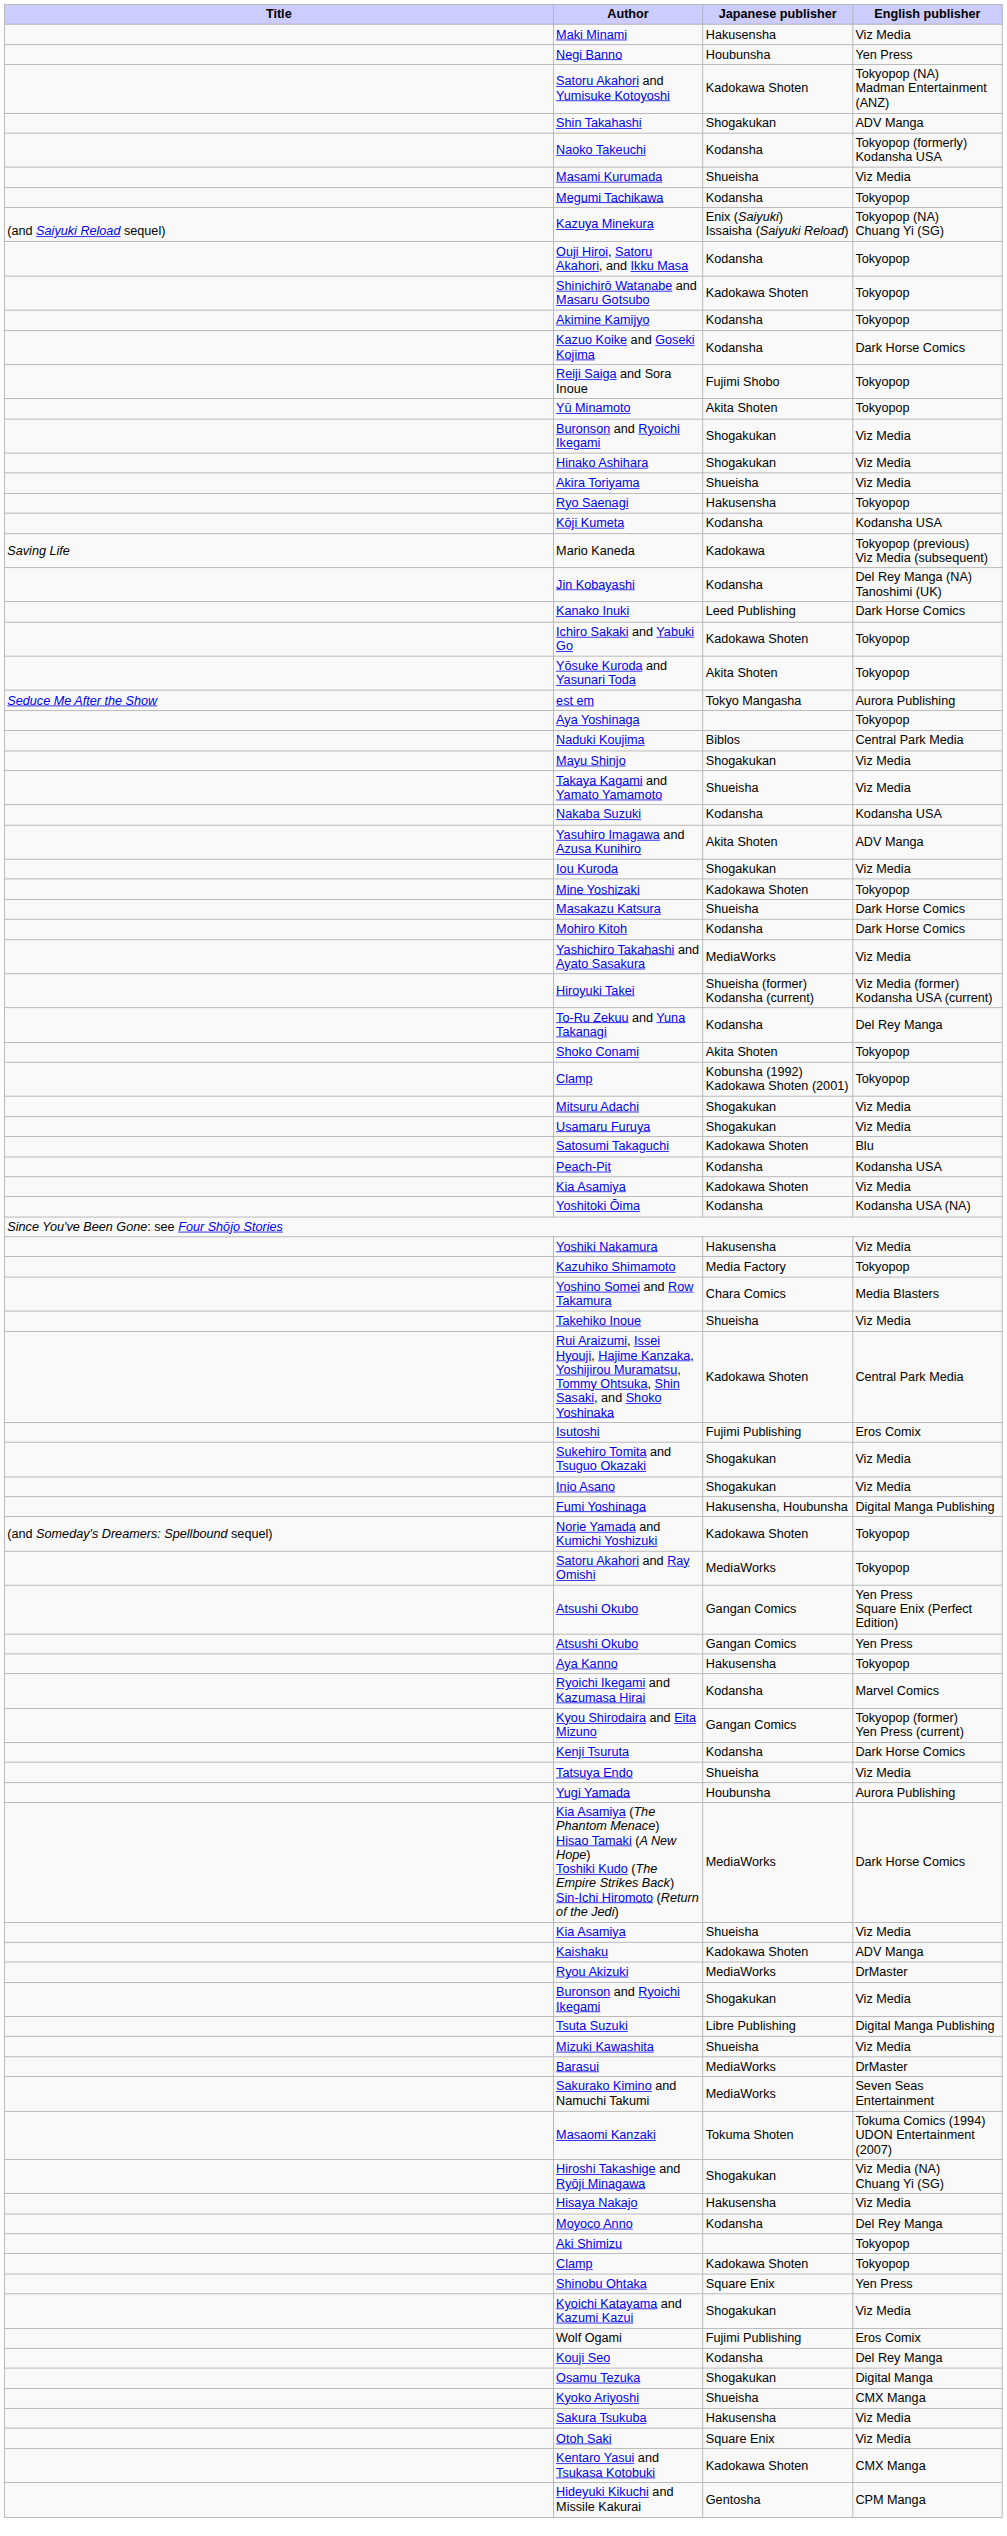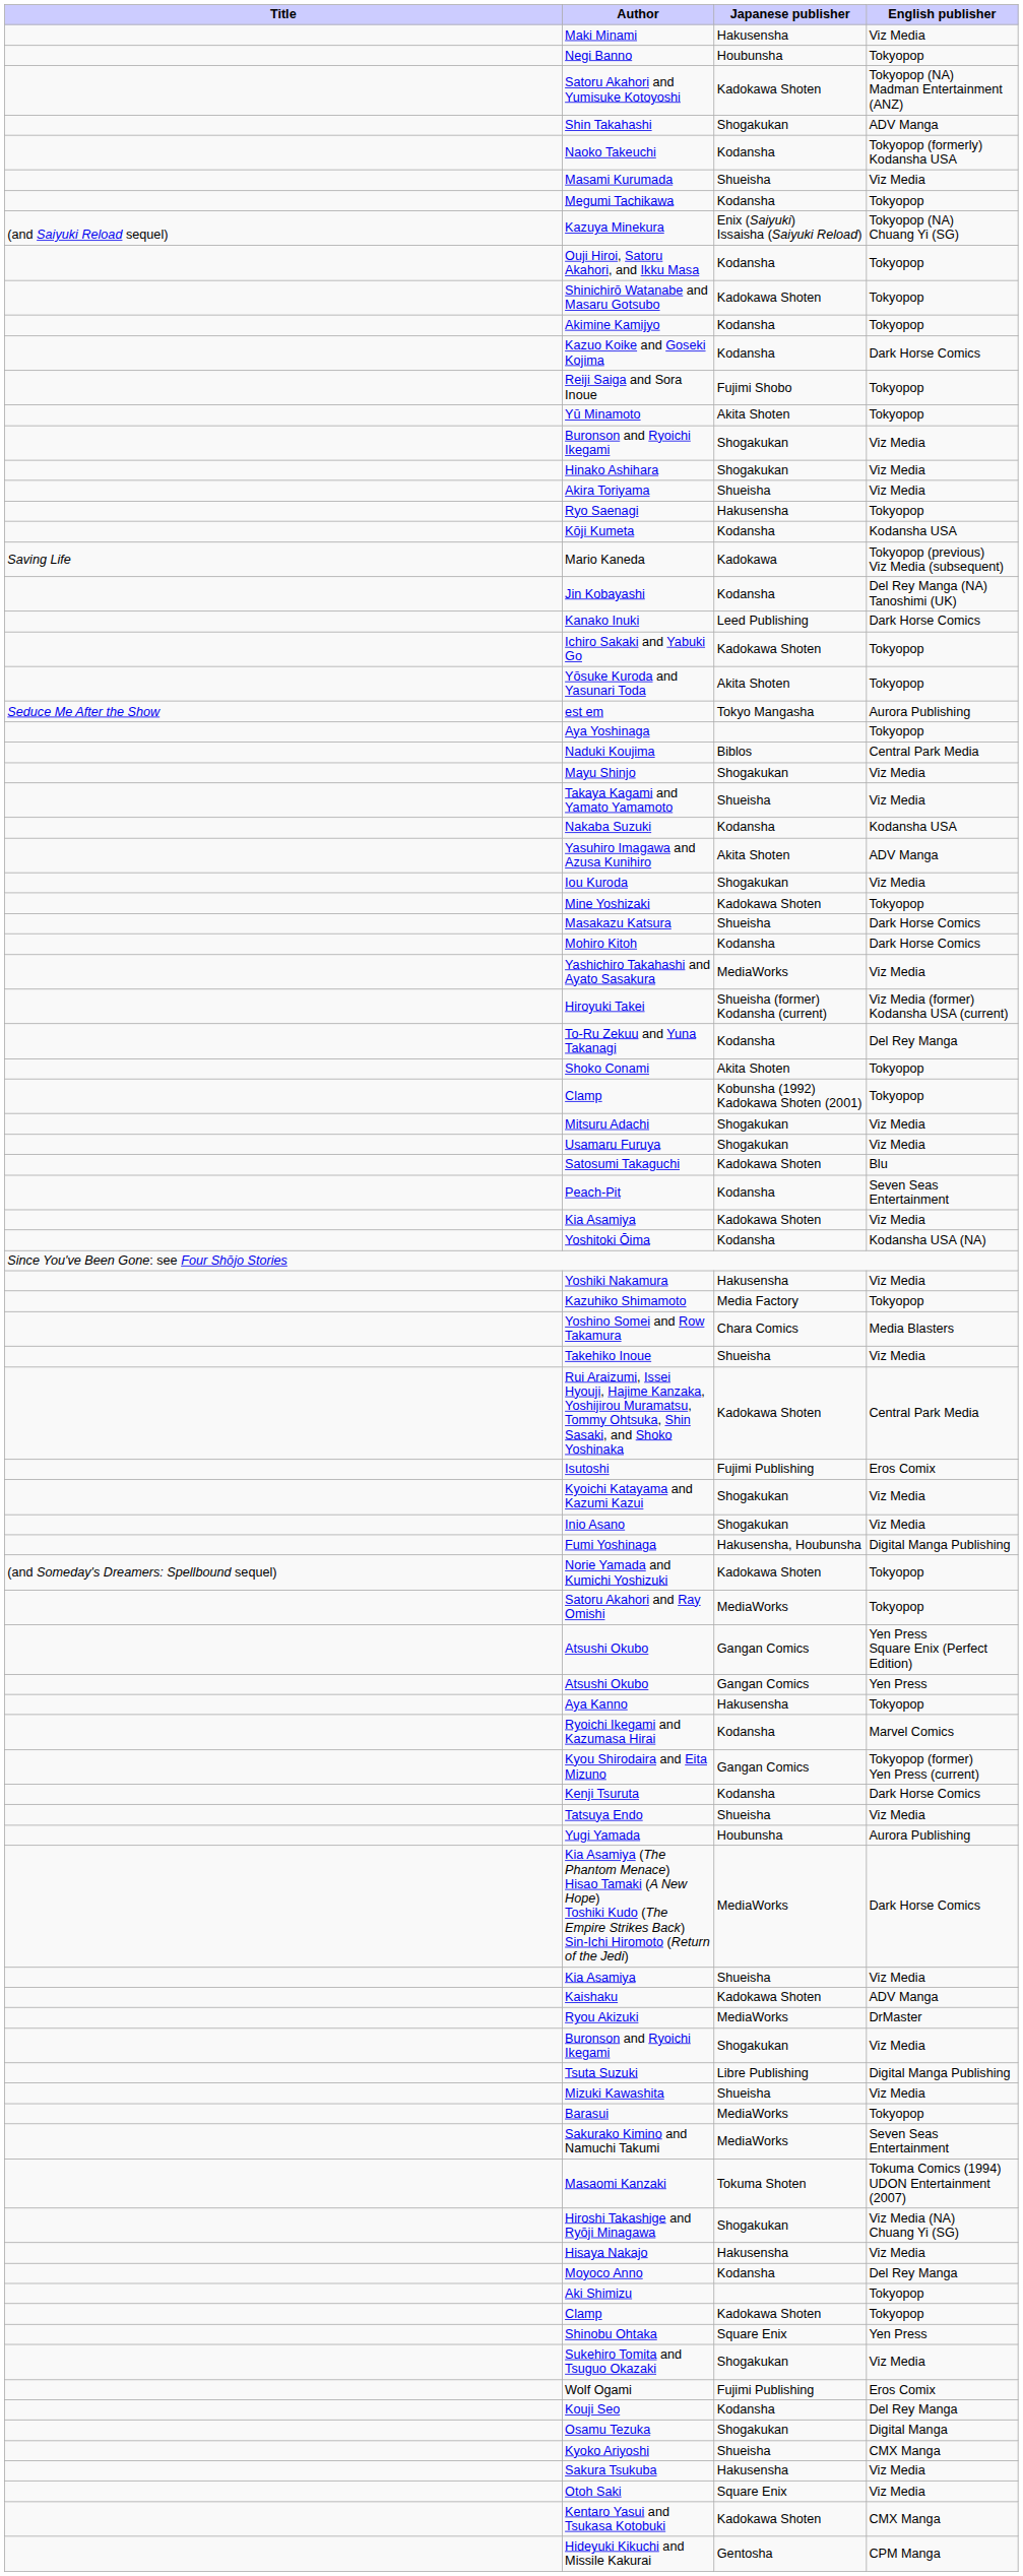 <table class="wikitable" style="width: 100%;">
 <tr>
 <th style="background: #ccf;">Title</th>
 <th style="background: #ccf; width: 15%;">Author</th>
 <th style="background: #ccf; width: 15%;">Japanese publisher</th>
 <th style="background: #ccf; width: 15%;">English publisher</th>
 </tr>
 <tr>
 <td></td>
 <td><a href='#'>Maki Minami</a></td>
 <td>Hakusensha</td>
 <td>Viz Media</td>
 </tr>
 <tr>
 <td></td>
 <td><a href='#'>Negi Banno</a></td>
 <td>Houbunsha</td>
-<td>Yen Press</td>
+<td>Tokyopop</td>
 </tr>
 <tr>
 <td></td>
 <td><a href='#'>Satoru Akahori</a> and <a href='#'>Yumisuke Kotoyoshi</a></td>
 <td>Kadokawa Shoten</td>
 <td>Tokyopop (NA) <br> Madman Entertainment (ANZ)</td>
 </tr>
 <tr>
 <td></td>
 <td><a href='#'>Shin Takahashi</a></td>
 <td>Shogakukan</td>
 <td>ADV Manga</td>
 </tr>
 <tr>
 <td></td>
 <td><a href='#'>Naoko Takeuchi</a></td>
 <td>Kodansha</td>
 <td>Tokyopop (formerly)<br>Kodansha USA</td>
 </tr>
 <tr>
 <td></td>
 <td><a href='#'>Masami Kurumada</a></td>
 <td>Shueisha</td>
 <td>Viz Media</td>
 </tr>
 <tr>
 <td></td>
 <td><a href='#'>Megumi Tachikawa</a></td>
 <td>Kodansha</td>
 <td>Tokyopop</td>
 </tr>
 <tr>
 <td> <br> <div>(and <em><a href='#'>Saiyuki Reload</a></em> sequel)</div></td>
 <td><a href='#'>Kazuya Minekura</a></td>
 <td>Enix (<em>Saiyuki</em>) <br> Issaisha (<em>Saiyuki Reload</em>)</td>
 <td>Tokyopop (NA) <br> Chuang Yi (SG)</td>
 </tr>
 <tr>
 <td></td>
 <td><a href='#'>Ouji Hiroi</a>, <a href='#'>Satoru Akahori</a>, and <a href='#'>Ikku Masa</a></td>
 <td>Kodansha</td>
 <td>Tokyopop</td>
 </tr>
 <tr>
 <td></td>
 <td><a href='#'>Shinichirō Watanabe</a> and <a href='#'>Masaru Gotsubo</a></td>
 <td>Kadokawa Shoten</td>
 <td>Tokyopop</td>
 </tr>
 <tr>
 <td></td>
 <td><a href='#'>Akimine Kamijyo</a></td>
 <td>Kodansha</td>
 <td>Tokyopop</td>
 </tr>
 <tr>
 <td></td>
 <td><a href='#'>Kazuo Koike</a> and <a href='#'>Goseki Kojima</a></td>
 <td>Kodansha</td>
 <td>Dark Horse Comics</td>
 </tr>
 <tr>
 <td></td>
 <td><a href='#'>Reiji Saiga</a> and Sora Inoue</td>
 <td>Fujimi Shobo</td>
 <td>Tokyopop</td>
 </tr>
 <tr>
 <td></td>
 <td><a href='#'>Yū Minamoto</a></td>
 <td>Akita Shoten</td>
 <td>Tokyopop</td>
 </tr>
 <tr>
 <td></td>
 <td><a href='#'>Buronson</a> and <a href='#'>Ryoichi Ikegami</a></td>
 <td>Shogakukan</td>
 <td>Viz Media</td>
 </tr>
 <tr>
 <td></td>
 <td><a href='#'>Hinako Ashihara</a></td>
 <td>Shogakukan</td>
 <td>Viz Media</td>
 </tr>
 <tr>
 <td></td>
 <td><a href='#'>Akira Toriyama</a></td>
 <td>Shueisha</td>
 <td>Viz Media</td>
 </tr>
 <tr>
 <td></td>
 <td><a href='#'>Ryo Saenagi</a></td>
 <td>Hakusensha</td>
 <td>Tokyopop</td>
 </tr>
 <tr>
 <td></td>
 <td><a href='#'>Kōji Kumeta</a></td>
 <td>Kodansha</td>
 <td>Kodansha USA</td>
 </tr>
 <tr>
 <td><em>Saving Life</em></td>
 <td>Mario Kaneda</td>
 <td>Kadokawa</td>
 <td>Tokyopop (previous)<br>Viz Media (subsequent)</td>
 </tr>
 <tr>
 <td></td>
 <td><a href='#'>Jin Kobayashi</a></td>
 <td>Kodansha</td>
 <td>Del Rey Manga (NA) <br> Tanoshimi (UK)</td>
 </tr>
 <tr>
 <td></td>
 <td><a href='#'>Kanako Inuki</a></td>
 <td>Leed Publishing</td>
 <td>Dark Horse Comics</td>
 </tr>
 <tr>
 <td></td>
 <td><a href='#'>Ichiro Sakaki</a> and <a href='#'>Yabuki Go</a></td>
 <td>Kadokawa Shoten</td>
 <td>Tokyopop</td>
 </tr>
 <tr>
 <td></td>
 <td><a href='#'>Yōsuke Kuroda</a> and <a href='#'>Yasunari Toda</a></td>
 <td>Akita Shoten</td>
 <td>Tokyopop</td>
 </tr>
 <tr>
 <td><em><a href='#'>Seduce Me After the Show</a></em></td>
 <td><a href='#'>est em</a></td>
 <td>Tokyo Mangasha</td>
 <td>Aurora Publishing</td>
 </tr>
 <tr>
 <td></td>
 <td><a href='#'>Aya Yoshinaga</a></td>
 <td></td>
 <td>Tokyopop</td>
 </tr>
 <tr>
 <td></td>
 <td><a href='#'>Naduki Koujima</a></td>
 <td>Biblos</td>
 <td>Central Park Media</td>
 </tr>
 <tr>
 <td></td>
 <td><a href='#'>Mayu Shinjo</a></td>
 <td>Shogakukan</td>
 <td>Viz Media</td>
 </tr>
 <tr>
 <td></td>
 <td><a href='#'>Takaya Kagami</a> and <a href='#'>Yamato Yamamoto</a></td>
 <td>Shueisha</td>
 <td>Viz Media</td>
 </tr>
 <tr>
 <td></td>
 <td><a href='#'>Nakaba Suzuki</a></td>
 <td>Kodansha</td>
 <td>Kodansha USA</td>
 </tr>
 <tr>
 <td></td>
 <td><a href='#'>Yasuhiro Imagawa</a> and <a href='#'>Azusa Kunihiro</a></td>
 <td>Akita Shoten</td>
 <td>ADV Manga</td>
 </tr>
 <tr>
 <td></td>
 <td><a href='#'>Iou Kuroda</a></td>
 <td>Shogakukan</td>
 <td>Viz Media</td>
 </tr>
 <tr>
 <td></td>
 <td><a href='#'>Mine Yoshizaki</a></td>
 <td>Kadokawa Shoten</td>
 <td>Tokyopop</td>
 </tr>
 <tr>
 <td></td>
 <td><a href='#'>Masakazu Katsura</a></td>
 <td>Shueisha</td>
 <td>Dark Horse Comics</td>
 </tr>
 <tr>
 <td></td>
 <td><a href='#'>Mohiro Kitoh</a></td>
 <td>Kodansha</td>
 <td>Dark Horse Comics</td>
 </tr>
 <tr>
 <td></td>
 <td><a href='#'>Yashichiro Takahashi</a> and <a href='#'>Ayato Sasakura</a></td>
 <td>MediaWorks</td>
 <td>Viz Media</td>
 </tr>
 <tr>
 <td></td>
 <td><a href='#'>Hiroyuki Takei</a></td>
 <td>Shueisha (former)<br>Kodansha (current)</td>
 <td>Viz Media (former)<br>Kodansha USA (current)</td>
 </tr>
 <tr>
 <td></td>
 <td><a href='#'>To-Ru Zekuu</a> and <a href='#'>Yuna Takanagi</a></td>
 <td>Kodansha</td>
 <td>Del Rey Manga</td>
 </tr>
 <tr>
 <td></td>
 <td><a href='#'>Shoko Conami</a></td>
 <td>Akita Shoten</td>
 <td>Tokyopop</td>
 </tr>
 <tr>
 <td></td>
 <td><a href='#'>Clamp</a></td>
 <td>Kobunsha (1992) <br> Kadokawa Shoten (2001)</td>
 <td>Tokyopop</td>
 </tr>
 <tr>
 <td></td>
 <td><a href='#'>Mitsuru Adachi</a></td>
 <td>Shogakukan</td>
 <td>Viz Media</td>
 </tr>
 <tr>
 <td></td>
 <td><a href='#'>Usamaru Furuya</a></td>
 <td>Shogakukan</td>
 <td>Viz Media</td>
 </tr>
 <tr>
 <td></td>
 <td><a href='#'>Satosumi Takaguchi</a></td>
 <td>Kadokawa Shoten</td>
 <td>Blu</td>
 </tr>
 <tr>
 <td></td>
 <td><a href='#'>Peach-Pit</a></td>
 <td>Kodansha</td>
-<td>Kodansha USA</td>
+<td>Seven Seas Entertainment</td>
 </tr>
 <tr>
 <td></td>
 <td><a href='#'>Kia Asamiya</a></td>
 <td>Kadokawa Shoten</td>
 <td>Viz Media</td>
 </tr>
 <tr>
 <td></td>
 <td><a href='#'>Yoshitoki Ōima</a></td>
 <td>Kodansha</td>
 <td>Kodansha USA (NA)</td>
 </tr>
 <tr>
 <td colspan="4"><em>Since You've Been Gone</em>: see <em><a href='#'>Four Shōjo Stories</a></em></td>
 </tr>
 <tr>
 <td></td>
 <td><a href='#'>Yoshiki Nakamura</a></td>
 <td>Hakusensha</td>
 <td>Viz Media</td>
 </tr>
 <tr>
 <td></td>
 <td><a href='#'>Kazuhiko Shimamoto</a></td>
 <td>Media Factory</td>
 <td>Tokyopop</td>
 </tr>
 <tr>
 <td></td>
 <td><a href='#'>Yoshino Somei</a> and <a href='#'>Row Takamura</a></td>
 <td>Chara Comics</td>
 <td>Media Blasters</td>
 </tr>
 <tr>
 <td></td>
 <td><a href='#'>Takehiko Inoue</a></td>
 <td>Shueisha</td>
 <td>Viz Media</td>
 </tr>
 <tr>
 <td></td>
 <td><a href='#'>Rui Araizumi</a>, <a href='#'>Issei Hyouji</a>, <a href='#'>Hajime Kanzaka</a>, <a href='#'>Yoshijirou Muramatsu</a>, <a href='#'>Tommy Ohtsuka</a>, <a href='#'>Shin Sasaki</a>, and <a href='#'>Shoko Yoshinaka</a></td>
 <td>Kadokawa Shoten</td>
 <td>Central Park Media</td>
 </tr>
 <tr>
 <td></td>
 <td><a href='#'>Isutoshi</a></td>
 <td>Fujimi Publishing</td>
 <td>Eros Comix</td>
 </tr>
 <tr>
 <td></td>
-<td><a href='#'>Sukehiro Tomita</a> and <a href='#'>Tsuguo Okazaki</a></td>
+<td><a href='#'>Kyoichi Katayama</a> and <a href='#'>Kazumi Kazui</a></td>
 <td>Shogakukan</td>
 <td>Viz Media</td>
 </tr>
 <tr>
 <td></td>
 <td><a href='#'>Inio Asano</a></td>
 <td>Shogakukan</td>
 <td>Viz Media</td>
 </tr>
 <tr>
 <td></td>
 <td><a href='#'>Fumi Yoshinaga</a></td>
 <td>Hakusensha, Houbunsha</td>
 <td>Digital Manga Publishing</td>
 </tr>
 <tr>
 <td> <div>(and <em>Someday's Dreamers: Spellbound</em> sequel)</div></td>
 <td><a href='#'>Norie Yamada</a> and <a href='#'>Kumichi Yoshizuki</a></td>
 <td>Kadokawa Shoten</td>
 <td>Tokyopop</td>
 </tr>
 <tr>
 <td></td>
 <td><a href='#'>Satoru Akahori</a> and <a href='#'>Ray Omishi</a></td>
 <td>MediaWorks</td>
 <td>Tokyopop</td>
 </tr>
 <tr>
 <td></td>
 <td><a href='#'>Atsushi Okubo</a></td>
 <td>Gangan Comics</td>
 <td>Yen Press<br>Square Enix (Perfect Edition)</td>
 </tr>
 <tr>
 <td></td>
 <td><a href='#'>Atsushi Okubo</a></td>
 <td>Gangan Comics</td>
 <td>Yen Press</td>
 </tr>
 <tr>
 <td></td>
 <td><a href='#'>Aya Kanno</a></td>
 <td>Hakusensha</td>
 <td>Tokyopop</td>
 </tr>
 <tr>
 <td></td>
 <td><a href='#'>Ryoichi Ikegami</a> and <a href='#'>Kazumasa Hirai</a></td>
 <td>Kodansha</td>
 <td>Marvel Comics</td>
 </tr>
 <tr>
 <td></td>
 <td><a href='#'>Kyou Shirodaira</a> and <a href='#'>Eita Mizuno</a></td>
 <td>Gangan Comics</td>
 <td>Tokyopop (former) <br> Yen Press (current)</td>
 </tr>
 <tr>
 <td></td>
 <td><a href='#'>Kenji Tsuruta</a></td>
 <td>Kodansha</td>
 <td>Dark Horse Comics</td>
 </tr>
 <tr>
 <td></td>
 <td><a href='#'>Tatsuya Endo</a></td>
 <td>Shueisha</td>
 <td>Viz Media</td>
 </tr>
 <tr>
 <td></td>
 <td><a href='#'>Yugi Yamada</a></td>
 <td>Houbunsha</td>
 <td>Aurora Publishing</td>
 </tr>
 <tr>
 <td></td>
 <td><a href='#'>Kia Asamiya</a> (<em>The Phantom Menace</em>) <br> <a href='#'>Hisao Tamaki</a> (<em>A New Hope</em>) <br> <a href='#'>Toshiki Kudo</a> (<em>The Empire Strikes Back</em>) <br> <a href='#'>Sin-Ichi Hiromoto</a> (<em>Return of the Jedi</em>)</td>
 <td>MediaWorks</td>
 <td>Dark Horse Comics</td>
 </tr>
 <tr>
 <td></td>
 <td><a href='#'>Kia Asamiya</a></td>
 <td>Shueisha</td>
 <td>Viz Media</td>
 </tr>
 <tr>
 <td></td>
 <td><a href='#'>Kaishaku</a></td>
 <td>Kadokawa Shoten</td>
 <td>ADV Manga</td>
 </tr>
 <tr>
 <td></td>
 <td><a href='#'>Ryou Akizuki</a></td>
 <td>MediaWorks</td>
 <td>DrMaster</td>
 </tr>
 <tr>
 <td></td>
 <td><a href='#'>Buronson</a> and <a href='#'>Ryoichi Ikegami</a></td>
 <td>Shogakukan</td>
 <td>Viz Media</td>
 </tr>
 <tr>
 <td></td>
 <td><a href='#'>Tsuta Suzuki</a></td>
 <td>Libre Publishing</td>
 <td>Digital Manga Publishing</td>
 </tr>
 <tr>
 <td></td>
 <td><a href='#'>Mizuki Kawashita</a></td>
 <td>Shueisha</td>
 <td>Viz Media</td>
 </tr>
 <tr>
 <td></td>
 <td><a href='#'>Barasui</a></td>
 <td>MediaWorks</td>
-<td>DrMaster</td>
+<td>Tokyopop</td>
 </tr>
 <tr>
 <td></td>
 <td><a href='#'>Sakurako Kimino</a> and Namuchi Takumi</td>
 <td>MediaWorks</td>
 <td>Seven Seas Entertainment</td>
 </tr>
 <tr>
 <td></td>
 <td><a href='#'>Masaomi Kanzaki</a></td>
 <td>Tokuma Shoten</td>
 <td>Tokuma Comics (1994) <br> UDON Entertainment (2007)</td>
 </tr>
 <tr>
 <td></td>
 <td><a href='#'>Hiroshi Takashige</a> and <a href='#'>Ryōji Minagawa</a></td>
 <td>Shogakukan</td>
 <td>Viz Media (NA) <br> Chuang Yi (SG)</td>
 </tr>
 <tr>
 <td></td>
 <td><a href='#'>Hisaya Nakajo</a></td>
 <td>Hakusensha</td>
 <td>Viz Media</td>
 </tr>
 <tr>
 <td></td>
 <td><a href='#'>Moyoco Anno</a></td>
 <td>Kodansha</td>
 <td>Del Rey Manga</td>
 </tr>
 <tr>
 <td></td>
 <td><a href='#'>Aki Shimizu</a></td>
 <td></td>
 <td>Tokyopop</td>
 </tr>
 <tr>
 <td></td>
 <td><a href='#'>Clamp</a></td>
 <td>Kadokawa Shoten</td>
 <td>Tokyopop</td>
 </tr>
 <tr>
 <td></td>
 <td><a href='#'>Shinobu Ohtaka</a></td>
 <td>Square Enix</td>
 <td>Yen Press</td>
 </tr>
 <tr>
 <td></td>
-<td><a href='#'>Kyoichi Katayama</a> and <a href='#'>Kazumi Kazui</a></td>
+<td><a href='#'>Sukehiro Tomita</a> and <a href='#'>Tsuguo Okazaki</a></td>
 <td>Shogakukan</td>
 <td>Viz Media</td>
 </tr>
 <tr>
 <td></td>
 <td>Wolf Ogami</td>
 <td>Fujimi Publishing</td>
 <td>Eros Comix</td>
 </tr>
 <tr>
 <td></td>
 <td><a href='#'>Kouji Seo</a></td>
 <td>Kodansha</td>
 <td>Del Rey Manga</td>
 </tr>
 <tr>
 <td></td>
 <td><a href='#'>Osamu Tezuka</a></td>
 <td>Shogakukan</td>
 <td>Digital Manga</td>
 </tr>
 <tr>
 <td></td>
 <td><a href='#'>Kyoko Ariyoshi</a></td>
 <td>Shueisha</td>
 <td>CMX Manga</td>
 </tr>
 <tr>
 <td></td>
 <td><a href='#'>Sakura Tsukuba</a></td>
 <td>Hakusensha</td>
 <td>Viz Media</td>
 </tr>
 <tr>
 <td></td>
 <td><a href='#'>Otoh Saki</a></td>
 <td>Square Enix</td>
 <td>Viz Media</td>
 </tr>
 <tr>
 <td></td>
 <td><a href='#'>Kentaro Yasui</a> and <a href='#'>Tsukasa Kotobuki</a></td>
 <td>Kadokawa Shoten</td>
 <td>CMX Manga</td>
 </tr>
 <tr>
 <td></td>
 <td><a href='#'>Hideyuki Kikuchi</a> and Missile Kakurai</td>
 <td>Gentosha</td>
 <td>CPM Manga</td>
 </tr>
 </table>
